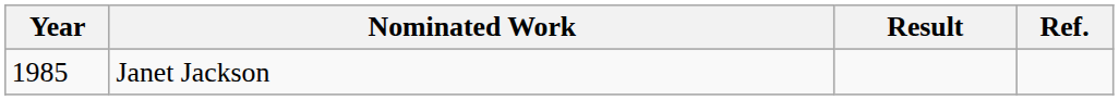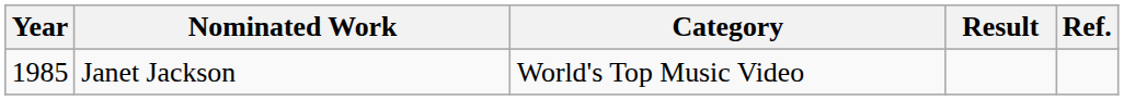 <table class="wikitable" width="50%">
 <tr>
 <th width="5%">Year</th>
 <th width="40%">Nominated Work</th>
+<th width="40%">Category</th>
 <th width="10%">Result</th>
 <th width="5%">Ref.</th>
 </tr>
 <tr>
 <td>1985</td>
 <td>Janet Jackson</td>
+<td>World's Top Music Video</td>
 <td></td>
 <td></td>
 </tr>
 </table>
